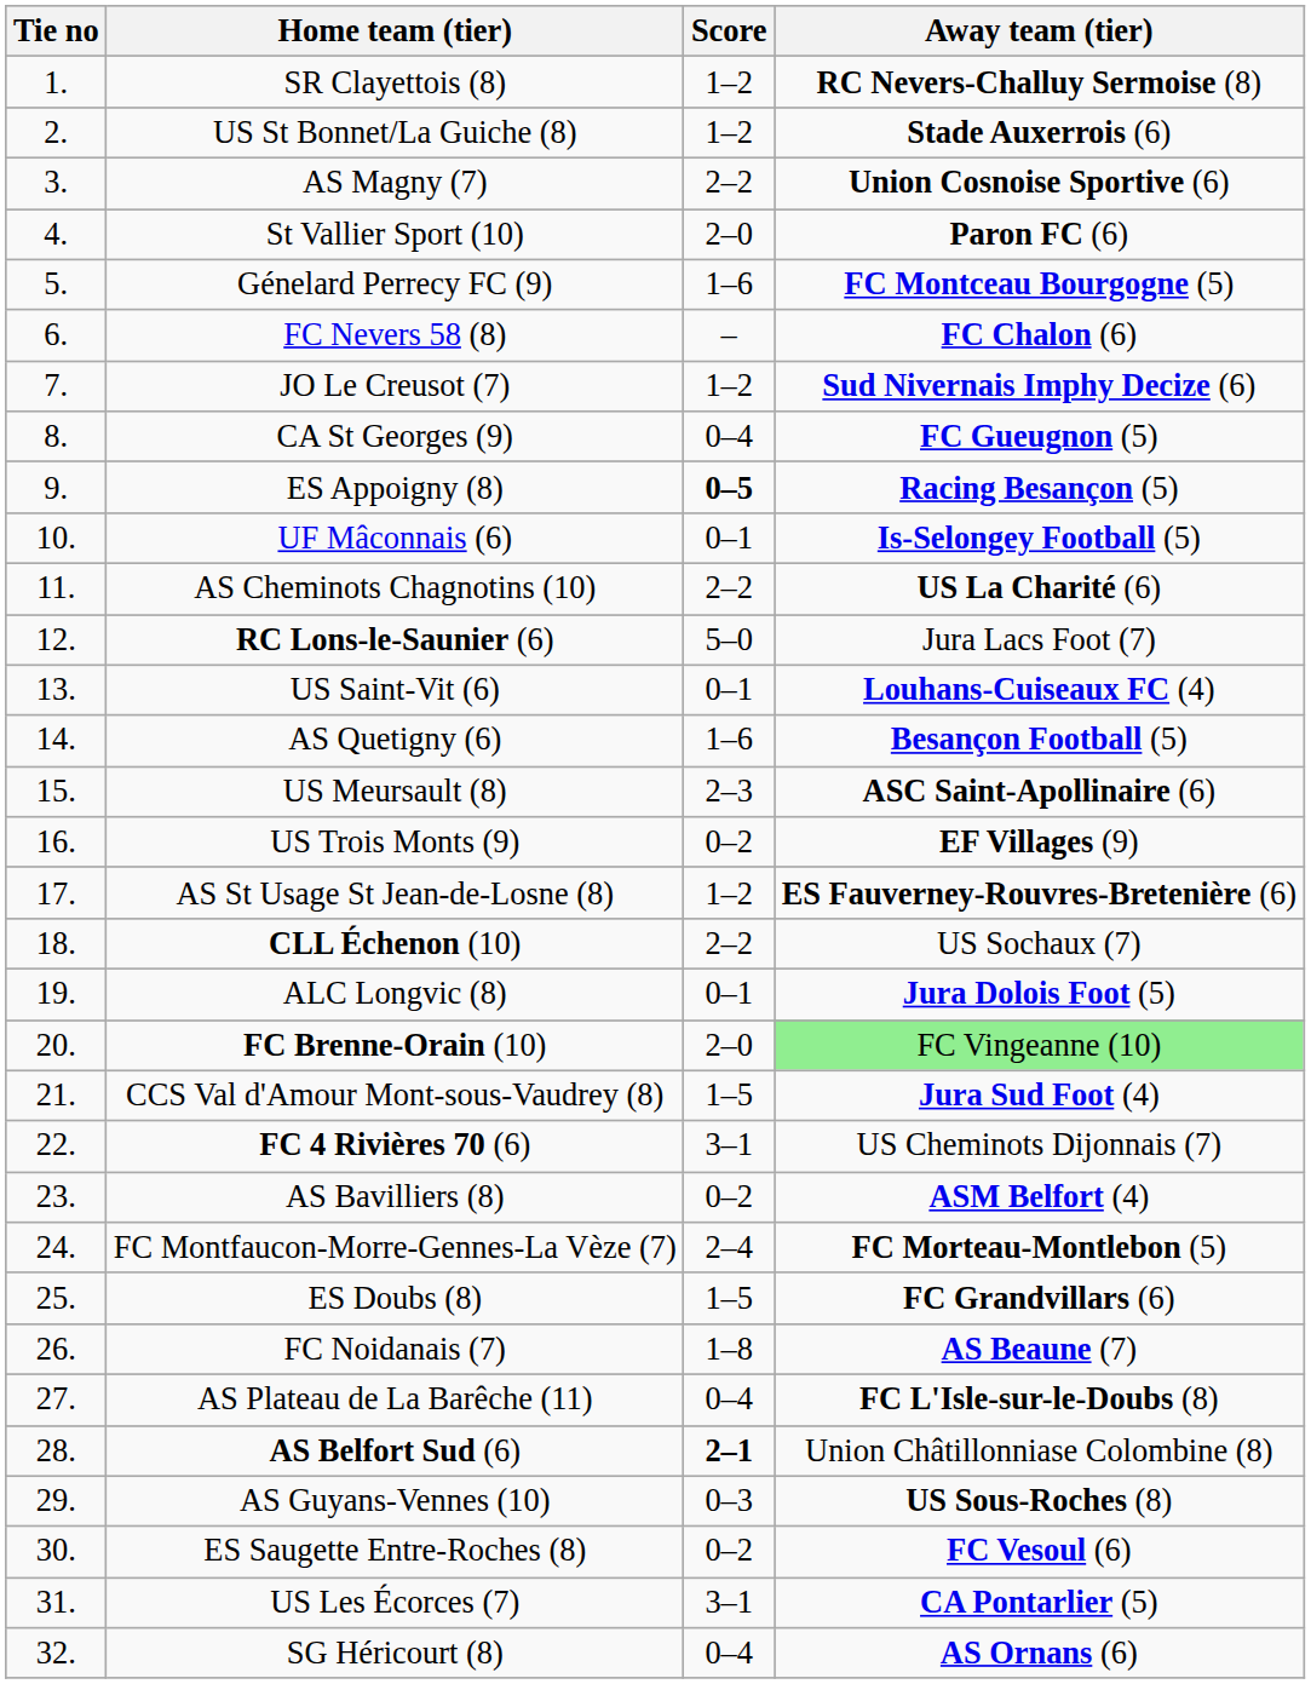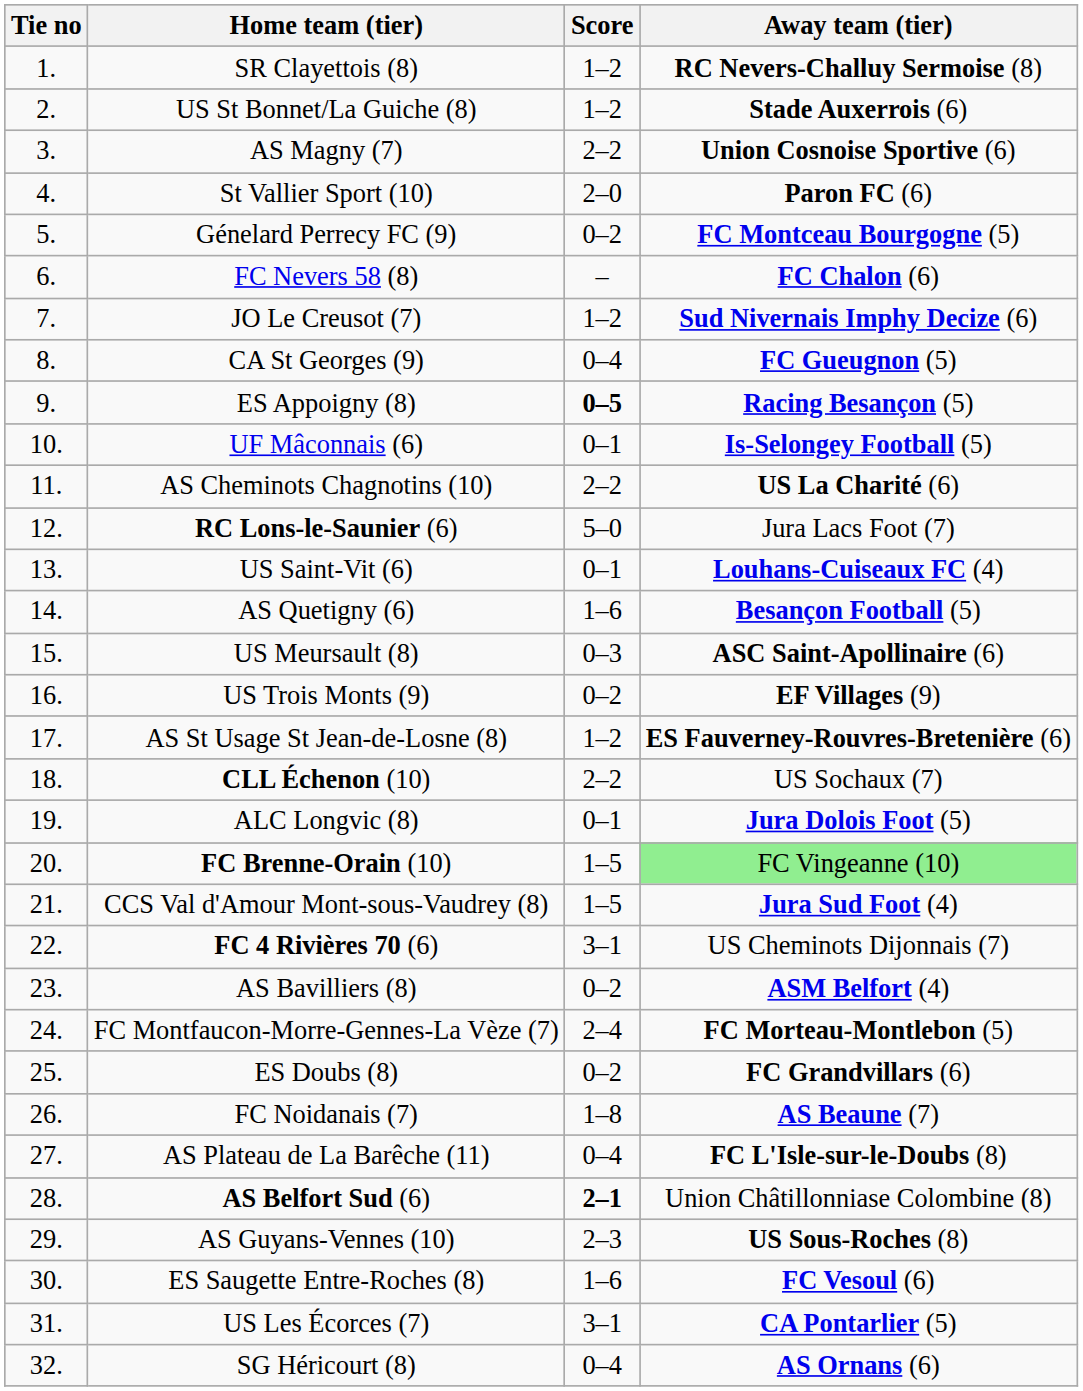 <table class="wikitable" style="text-align: center">
 <tr>
 <th>Tie no</th>
 <th>Home team (tier)</th>
 <th>Score</th>
 <th>Away team (tier)</th>
 </tr>
 <tr>
 <td>1.</td>
 <td>SR Clayettois (8)</td>
 <td>1–2</td>
 <td><strong>RC Nevers-Challuy Sermoise</strong> (8)</td>
 </tr>
 <tr>
 <td>2.</td>
 <td>US St Bonnet/La Guiche (8)</td>
 <td>1–2</td>
 <td><strong>Stade Auxerrois</strong> (6)</td>
 </tr>
 <tr>
 <td>3.</td>
 <td>AS Magny (7)</td>
 <td>2–2 </td>
 <td><strong>Union Cosnoise Sportive</strong> (6)</td>
 </tr>
 <tr>
 <td>4.</td>
 <td>St Vallier Sport (10)</td>
 <td>2–0 </td>
 <td><strong>Paron FC</strong> (6)</td>
 </tr>
 <tr>
 <td>5.</td>
 <td>Génelard Perrecy FC (9)</td>
-<td>1–6</td>
+<td>0–2</td>
 <td><strong><a href='#'>FC Montceau Bourgogne</a></strong> (5)</td>
 </tr>
 <tr>
 <td>6.</td>
 <td><a href='#'>FC Nevers 58</a> (8)</td>
 <td>–</td>
 <td><strong><a href='#'>FC Chalon</a></strong> (6)</td>
 </tr>
 <tr>
 <td>7.</td>
 <td>JO Le Creusot (7)</td>
 <td>1–2 </td>
 <td><strong><a href='#'>Sud Nivernais Imphy Decize</a></strong> (6)</td>
 </tr>
 <tr>
 <td>8.</td>
 <td>CA St Georges (9)</td>
 <td>0–4</td>
 <td><strong><a href='#'>FC Gueugnon</a></strong> (5)</td>
 </tr>
 <tr>
 <td>9.</td>
 <td>ES Appoigny (8)</td>
 <td><strong>0–5</strong></td>
 <td><strong><a href='#'>Racing Besançon</a></strong> (5)</td>
 </tr>
 <tr>
 <td>10.</td>
 <td><a href='#'>UF Mâconnais</a> (6)</td>
 <td>0–1</td>
 <td><strong><a href='#'>Is-Selongey Football</a></strong> (5)</td>
 </tr>
 <tr>
 <td>11.</td>
 <td>AS Cheminots Chagnotins (10)</td>
 <td>2–2 </td>
 <td><strong>US La Charité</strong> (6)</td>
 </tr>
 <tr>
 <td>12.</td>
 <td><strong>RC Lons-le-Saunier</strong> (6)</td>
 <td>5–0</td>
 <td>Jura Lacs Foot (7)</td>
 </tr>
 <tr>
 <td>13.</td>
 <td>US Saint-Vit (6)</td>
 <td>0–1</td>
 <td><strong><a href='#'>Louhans-Cuiseaux FC</a></strong> (4)</td>
 </tr>
 <tr>
 <td>14.</td>
 <td>AS Quetigny (6)</td>
 <td>1–6</td>
 <td><strong><a href='#'>Besançon Football</a></strong> (5)</td>
 </tr>
 <tr>
 <td>15.</td>
 <td>US Meursault (8)</td>
-<td>2–3</td>
+<td>0–3</td>
 <td><strong>ASC Saint-Apollinaire</strong> (6)</td>
 </tr>
 <tr>
 <td>16.</td>
 <td>US Trois Monts (9)</td>
 <td>0–2</td>
 <td><strong>EF Villages</strong> (9)</td>
 </tr>
 <tr>
 <td>17.</td>
 <td>AS St Usage St Jean-de-Losne (8)</td>
 <td>1–2</td>
 <td><strong>ES Fauverney-Rouvres-Bretenière</strong> (6)</td>
 </tr>
 <tr>
 <td>18.</td>
 <td><strong>CLL Échenon</strong> (10)</td>
 <td>2–2 </td>
 <td>US Sochaux (7)</td>
 </tr>
 <tr>
 <td>19.</td>
 <td>ALC Longvic (8)</td>
 <td>0–1</td>
 <td><strong><a href='#'>Jura Dolois Foot</a></strong> (5)</td>
 </tr>
 <tr>
 <td>20.</td>
 <td><strong>FC Brenne-Orain</strong> (10)</td>
-<td>2–0 </td>
+<td>1–5</td>
 <td style="background: lightgreen;">FC Vingeanne (10)</td>
 </tr>
 <tr>
 <td>21.</td>
 <td>CCS Val d'Amour Mont-sous-Vaudrey (8)</td>
 <td>1–5</td>
 <td><strong><a href='#'>Jura Sud Foot</a></strong> (4)</td>
 </tr>
 <tr>
 <td>22.</td>
 <td><strong>FC 4 Rivières 70</strong> (6)</td>
 <td>3–1 </td>
 <td>US Cheminots Dijonnais (7)</td>
 </tr>
 <tr>
 <td>23.</td>
 <td>AS Bavilliers (8)</td>
 <td>0–2</td>
 <td><strong><a href='#'>ASM Belfort</a></strong> (4)</td>
 </tr>
 <tr>
 <td>24.</td>
 <td>FC Montfaucon-Morre-Gennes-La Vèze (7)</td>
 <td>2–4</td>
 <td><strong>FC Morteau-Montlebon</strong> (5)</td>
 </tr>
 <tr>
 <td>25.</td>
 <td>ES Doubs (8)</td>
-<td>1–5</td>
+<td>0–2</td>
 <td><strong>FC Grandvillars</strong> (6)</td>
 </tr>
 <tr>
 <td>26.</td>
 <td>FC Noidanais (7)</td>
 <td>1–8</td>
 <td><strong><a href='#'>AS Beaune</a></strong> (7)</td>
 </tr>
 <tr>
 <td>27.</td>
 <td>AS Plateau de La Barêche (11)</td>
 <td>0–4</td>
 <td><strong>FC L'Isle-sur-le-Doubs</strong> (8)</td>
 </tr>
 <tr>
 <td>28.</td>
 <td><strong>AS Belfort Sud</strong> (6)</td>
 <td><strong>2–1</strong></td>
 <td>Union Châtillonniase Colombine (8)</td>
 </tr>
 <tr>
 <td>29.</td>
 <td>AS Guyans-Vennes (10)</td>
-<td>0–3</td>
+<td>2–3</td>
 <td><strong>US Sous-Roches</strong> (8)</td>
 </tr>
 <tr>
 <td>30.</td>
 <td>ES Saugette Entre-Roches (8)</td>
-<td>0–2</td>
+<td>1–6</td>
 <td><strong><a href='#'>FC Vesoul</a></strong> (6)</td>
 </tr>
 <tr>
 <td>31.</td>
 <td>US Les Écorces (7)</td>
 <td>3–1 </td>
 <td><strong><a href='#'>CA Pontarlier</a></strong> (5)</td>
 </tr>
 <tr>
 <td>32.</td>
 <td>SG Héricourt (8)</td>
 <td>0–4</td>
 <td><strong><a href='#'>AS Ornans</a></strong> (6)</td>
 </tr>
 </table>
